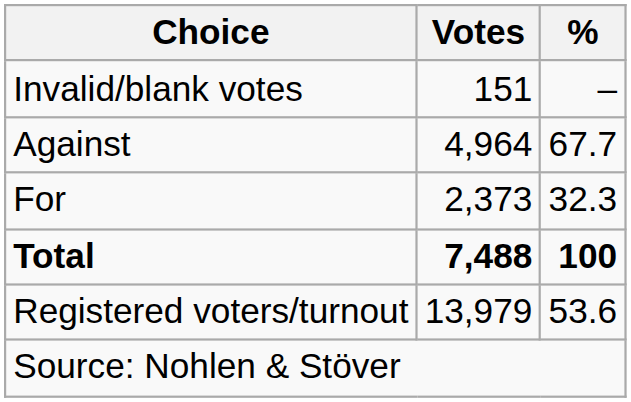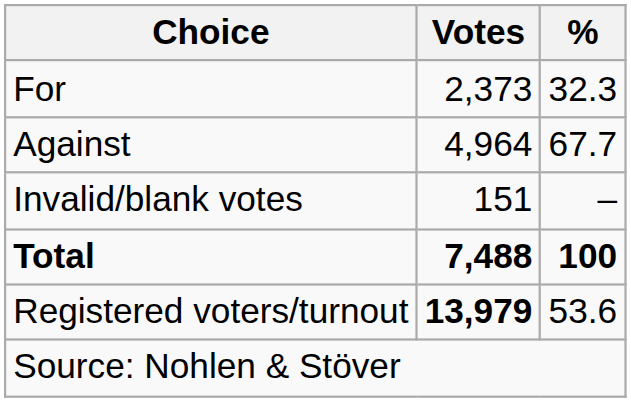 <table class=wikitable style=text-align:right>
 <tr>
 <th>Choice</th>
 <th>Votes</th>
 <th>%</th>
 </tr>
 <tr>
-<td align=left>Invalid/blank votes</td>
-<td>151</td>
-<td>–</td>
+<td align=left>For</td>
+<td>2,373</td>
+<td>32.3</td>
 </tr>
 <tr>
 <td align=left>Against</td>
 <td>4,964</td>
 <td>67.7</td>
 </tr>
 <tr>
-<td align=left>For</td>
-<td>2,373</td>
-<td>32.3</td>
+<td align=left>Invalid/blank votes</td>
+<td>151</td>
+<td>–</td>
 </tr>
 <tr>
 <td align=left><strong>Total</strong></td>
 <td><strong>7,488</strong></td>
 <td><strong>100</strong></td>
 </tr>
 <tr>
 <td align=left>Registered voters/turnout</td>
-<td>13,979</td>
+<td><strong>13,979</strong></td>
 <td>53.6</td>
 </tr>
 <tr>
 <td align=left colspan=3>Source: Nohlen & Stöver</td>
 </tr>
 </table>
